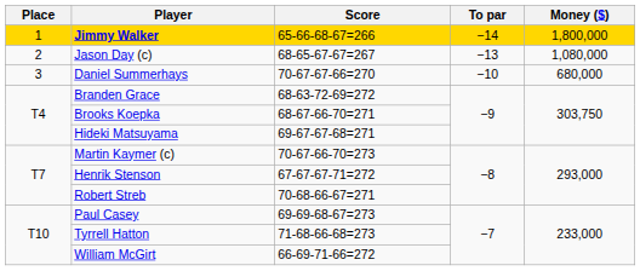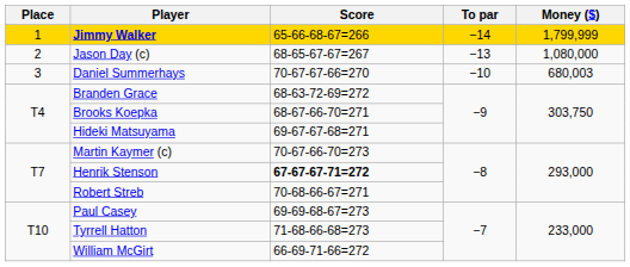 <table class="wikitable" style="width:50em; margin-bottom:0">
 <tr>
 <th>Place</th>
 <th>Player</th>
 <th>Score</th>
 <th>To par</th>
 <th>Money (<a href='#'>$</a>)</th>
 </tr>
 <tr style="background:gold">
 <td align=center>1</td>
 <td> <strong><a href='#'>Jimmy Walker</a></strong></td>
 <td>65-66-68-67=266</td>
 <td align=center>−14</td>
-<td align=center>1,800,000</td>
+<td align=center>1,799,999</td>
 </tr>
 <tr>
 <td align=center>2</td>
 <td> <a href='#'>Jason Day</a> (c)</td>
 <td>68-65-67-67=267</td>
 <td align=center>−13</td>
 <td align=center>1,080,000</td>
 </tr>
 <tr>
 <td align=center>3</td>
 <td> <a href='#'>Daniel Summerhays</a></td>
 <td>70-67-67-66=270</td>
 <td align=center>−10</td>
-<td align=center>680,000</td>
+<td align=center>680,003</td>
 </tr>
 <tr>
 <td rowspan=3 align=center>T4</td>
 <td> <a href='#'>Branden Grace</a></td>
 <td>68-63-72-69=272</td>
 <td rowspan=3 align=center>−9</td>
 <td rowspan=3 align=center>303,750</td>
 </tr>
 <tr>
 <td> <a href='#'>Brooks Koepka</a></td>
 <td>68-67-66-70=271</td>
 </tr>
 <tr>
 <td> <a href='#'>Hideki Matsuyama</a></td>
 <td>69-67-67-68=271</td>
 </tr>
 <tr>
 <td rowspan=3 align=center>T7</td>
 <td> <a href='#'>Martin Kaymer</a> (c)</td>
 <td>70-67-66-70=273</td>
 <td rowspan=3 align=center>−8</td>
 <td rowspan=3 align=center>293,000</td>
 </tr>
 <tr>
 <td> <a href='#'>Henrik Stenson</a></td>
-<td>67-67-67-71=272</td>
+<td><strong>67-67-67-71=272</strong></td>
 </tr>
 <tr>
 <td> <a href='#'>Robert Streb</a></td>
 <td>70-68-66-67=271</td>
 </tr>
 <tr>
 <td rowspan=3 align=center>T10</td>
 <td> <a href='#'>Paul Casey</a></td>
 <td>69-69-68-67=273</td>
 <td rowspan=3 align=center>−7</td>
 <td rowspan=3 align=center>233,000</td>
 </tr>
 <tr>
 <td> <a href='#'>Tyrrell Hatton</a></td>
 <td>71-68-66-68=273</td>
 </tr>
 <tr>
 <td> <a href='#'>William McGirt</a></td>
 <td>66-69-71-66=272</td>
 </tr>
 </table>
